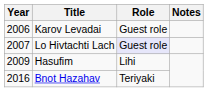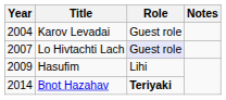 <table class="wikitable">
 <tr>
 <th>Year</th>
 <th>Title</th>
 <th>Role</th>
 <th>Notes</th>
 </tr>
 <tr>
-<td>2006</td>
+<td>2004</td>
 <td>Karov Levadai</td>
 <td>Guest role</td>
 <td></td>
 </tr>
 <tr>
 <td>2007</td>
 <td>Lo Hivtachti Lach</td>
 <td style="background: lavender;">Guest role</td>
 <td></td>
 </tr>
 <tr>
 <td>2009</td>
 <td>Hasufim</td>
 <td>Lihi</td>
 <td rowspan="2"></td>
 </tr>
 <tr>
-<td>2016</td>
+<td>2014</td>
 <td><a href='#'>Bnot Hazahav</a></td>
-<td>Teriyaki</td>
+<td><strong>Teriyaki</strong></td>
 </tr>
 </table>
